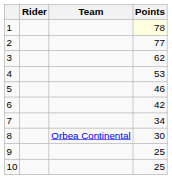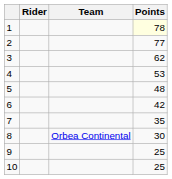 <table class="wikitable">
 <tr>
 <th></th>
 <th>Rider</th>
 <th>Team</th>
 <th>Points</th>
 </tr>
 <tr>
 <td>1</td>
 <td>  </td>
 <td></td>
 <td align=right style="background: lightyellow;">78</td>
 </tr>
 <tr>
 <td>2</td>
 <td></td>
 <td></td>
 <td align=right>77</td>
 </tr>
 <tr>
 <td>3</td>
 <td></td>
 <td></td>
 <td align=right>62</td>
 </tr>
 <tr>
 <td>4</td>
 <td></td>
 <td></td>
 <td align=right>53</td>
 </tr>
 <tr>
 <td>5</td>
 <td></td>
 <td></td>
-<td align=right>46</td>
+<td align=right>48</td>
 </tr>
 <tr>
 <td>6</td>
 <td></td>
 <td></td>
 <td style="text-align:right;">42</td>
 </tr>
 <tr>
 <td>7</td>
 <td></td>
 <td></td>
-<td align=right>34</td>
+<td align=right>35</td>
 </tr>
 <tr>
 <td>8</td>
 <td></td>
 <td><a href='#'>Orbea Continental</a></td>
 <td align=right>30</td>
 </tr>
 <tr>
 <td>9</td>
 <td> </td>
 <td></td>
 <td align=right>25</td>
 </tr>
 <tr>
 <td>10</td>
 <td></td>
 <td></td>
 <td style="text-align:right;">25</td>
 </tr>
 </table>
